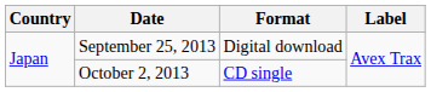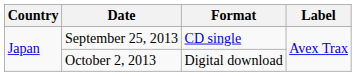 <table class="wikitable plainrowheaders">
 <tr>
 <th scope="col">Country</th>
 <th>Date</th>
 <th>Format</th>
 <th>Label</th>
 </tr>
 <tr>
 <td rowspan="2"><a href='#'>Japan</a></td>
 <td>September 25, 2013</td>
-<td>Digital download</td>
+<td><a href='#'>CD single</a></td>
 <td rowspan="2"><a href='#'>Avex Trax</a></td>
 </tr>
 <tr>
 <td>October 2, 2013</td>
-<td><a href='#'>CD single</a></td>
+<td>Digital download</td>
 </tr>
 </table>
